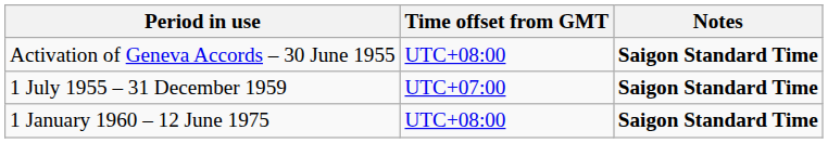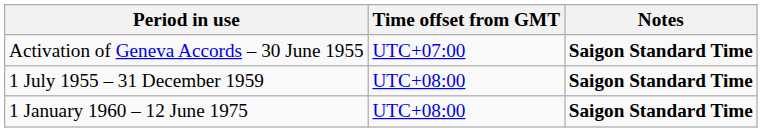 <table class="wikitable">
 <tr>
 <th>Period in use</th>
 <th>Time offset from GMT</th>
 <th>Notes</th>
 </tr>
 <tr>
 <td>Activation of <a href='#'>Geneva Accords</a> – 30 June 1955</td>
-<td><a href='#'>UTC+08:00</a></td>
+<td><a href='#'>UTC+07:00</a></td>
 <td><strong>Saigon Standard Time</strong></td>
 </tr>
 <tr>
 <td>1 July 1955 – 31 December 1959</td>
-<td><a href='#'>UTC+07:00</a></td>
+<td><a href='#'>UTC+08:00</a></td>
 <td><strong>Saigon Standard Time</strong></td>
 </tr>
 <tr>
 <td>1 January 1960 – 12 June 1975</td>
 <td><a href='#'>UTC+08:00</a></td>
 <td><strong>Saigon Standard Time</strong></td>
 </tr>
 </table>
